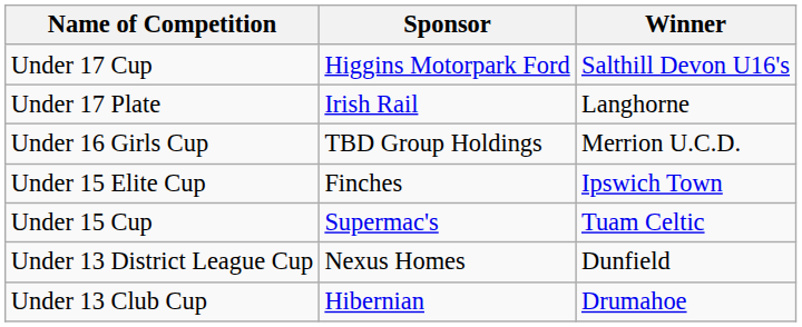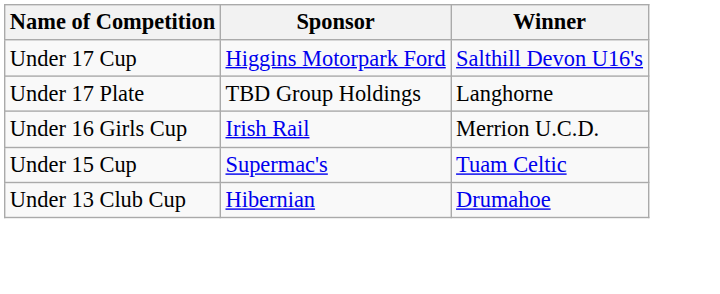 <table class="wikitable">
 <tr>
 <th>Name of Competition</th>
 <th>Sponsor</th>
 <th>Winner</th>
 </tr>
 <tr>
 <td>Under 17 Cup</td>
 <td><a href='#'>Higgins Motorpark Ford</a></td>
 <td><a href='#'>Salthill Devon U16's</a></td>
 </tr>
 <tr>
 <td>Under 17 Plate</td>
-<td><a href='#'>Irish Rail</a></td>
+<td>TBD Group Holdings</td>
 <td>Langhorne</td>
 </tr>
 <tr>
 <td>Under 16 Girls Cup</td>
-<td>TBD Group Holdings</td>
+<td><a href='#'>Irish Rail</a></td>
 <td>Merrion U.C.D.</td>
-</tr>
-<tr>
-<td>Under 15 Elite Cup</td>
-<td>Finches</td>
-<td><a href='#'>Ipswich Town</a></td>
 </tr>
 <tr>
 <td>Under 15 Cup</td>
 <td><a href='#'>Supermac's</a></td>
 <td><a href='#'>Tuam Celtic</a></td>
 </tr>
 <tr>
-<td>Under 13 District League Cup</td>
-<td>Nexus Homes</td>
-<td>Dunfield</td>
-</tr>
-<tr>
 <td>Under 13 Club Cup</td>
 <td><a href='#'>Hibernian</a></td>
 <td><a href='#'>Drumahoe</a></td>
 </tr>
 </table>
